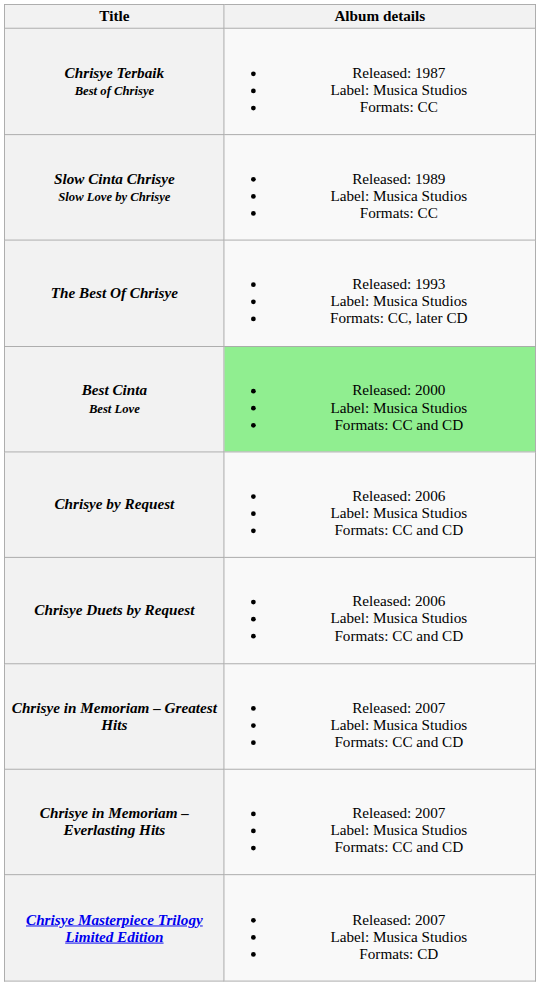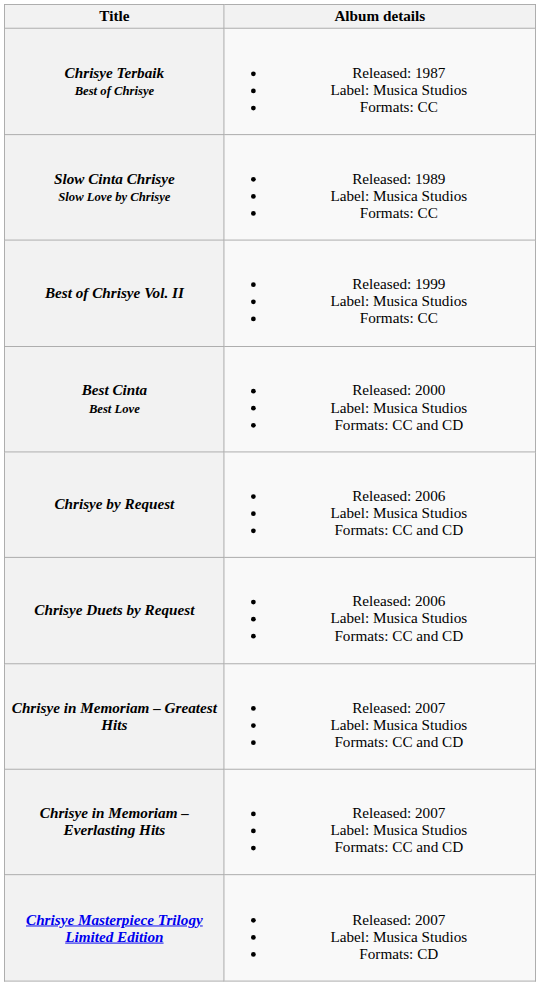 <table class="wikitable plainrowheaders" style="text-align:center;">
 <tr>
 <th scope="col" style="width:14em;">Title</th>
 <th scope="col" style="width:20em;">Album details</th>
 </tr>
 <tr>
 <th scope="row"><em>Chrisye Terbaik</em><br><small><em>Best of Chrisye</em></small></th>
 <td><br><ul><li>Released: 1987</li><li>Label: Musica Studios</li><li>Formats: CC</li></ul></td>
 </tr>
 <tr>
 <th scope="row"><em>Slow Cinta Chrisye</em><br><small><em>Slow Love by Chrisye</em></small></th>
 <td><br><ul><li>Released: 1989</li><li>Label: Musica Studios</li><li>Formats: CC</li></ul></td>
 </tr>
 <tr>
-<th scope="row"><em>The Best Of Chrisye</em></th>
-<td><br><ul><li>Released: 1993</li><li>Label: Musica Studios</li><li>Formats: CC, later CD</li></ul></td>
+<th scope="row"><em>Best of Chrisye Vol. II</em></th>
+<td><br><ul><li>Released: 1999</li><li>Label: Musica Studios</li><li>Formats: CC</li></ul></td>
 </tr>
 <tr>
 <th scope="row"><em>Best Cinta</em><br><small><em>Best Love</em></small></th>
-<td style="background: lightgreen;"><br><ul><li>Released: 2000</li><li>Label: Musica Studios</li><li>Formats: CC and CD</li></ul></td>
+<td><br><ul><li>Released: 2000</li><li>Label: Musica Studios</li><li>Formats: CC and CD</li></ul></td>
 </tr>
 <tr>
 <th scope="row"><em>Chrisye by Request</em></th>
 <td><br><ul><li>Released: 2006</li><li>Label: Musica Studios</li><li>Formats: CC and CD</li></ul></td>
 </tr>
 <tr>
 <th scope="row"><em>Chrisye Duets by Request</em></th>
 <td><br><ul><li>Released: 2006</li><li>Label: Musica Studios</li><li>Formats: CC and CD</li></ul></td>
 </tr>
 <tr>
 <th scope="row"><em>Chrisye in Memoriam – Greatest Hits</em></th>
 <td><br><ul><li>Released: 2007</li><li>Label: Musica Studios</li><li>Formats: CC and CD</li></ul></td>
 </tr>
 <tr>
 <th scope="row"><em>Chrisye in Memoriam – Everlasting Hits</em></th>
 <td><br><ul><li>Released: 2007</li><li>Label: Musica Studios</li><li>Formats: CC and CD</li></ul></td>
 </tr>
 <tr>
 <th scope="row"><em><a href='#'>Chrisye Masterpiece Trilogy Limited Edition</a></em></th>
 <td><br><ul><li>Released: 2007</li><li>Label: Musica Studios</li><li>Formats: CD</li></ul></td>
 </tr>
 </table>
